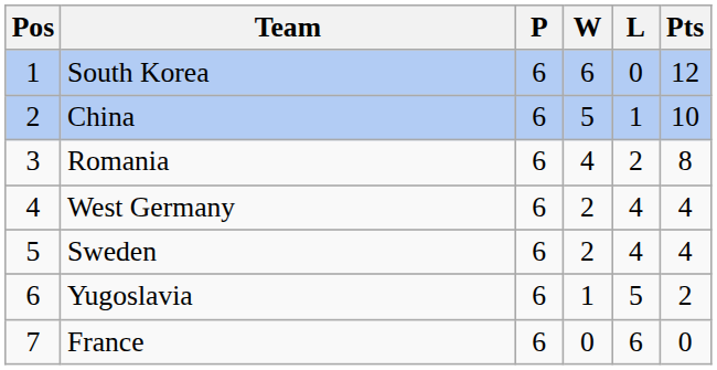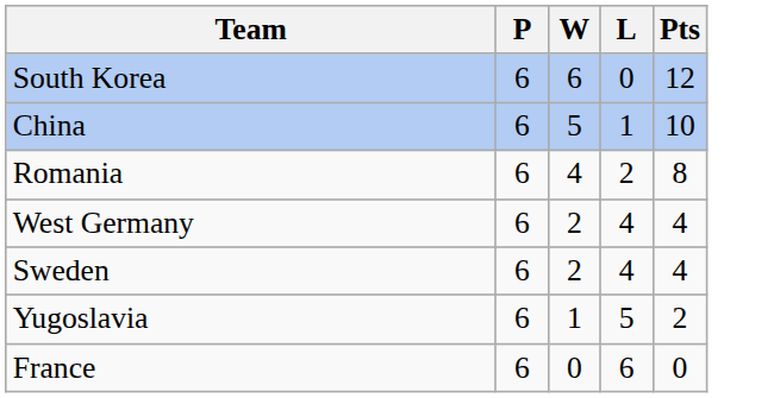 <table class="wikitable" style="font-size: 100%">
 <tr>
-<th width=15>Pos</th>
 <th width=250>Team</th>
 <th width=20>P</th>
 <th width=20>W</th>
 <th width=20>L</th>
 <th width=20>Pts</th>
 </tr>
 <tr align=center style="background: #b2ccf4;">
-<td>1</td>
 <td align="left"> South Korea</td>
 <td>6</td>
 <td>6</td>
 <td>0</td>
 <td>12</td>
 </tr>
 <tr align=center style="background: #b2ccf4;">
-<td>2</td>
 <td align="left"> China</td>
 <td>6</td>
 <td>5</td>
 <td>1</td>
 <td>10</td>
 </tr>
 <tr align=center>
-<td>3</td>
 <td align="left"> Romania</td>
 <td>6</td>
 <td>4</td>
 <td>2</td>
 <td>8</td>
 </tr>
 <tr align=center>
-<td>4</td>
 <td align="left"> West Germany</td>
 <td>6</td>
 <td>2</td>
 <td>4</td>
 <td>4</td>
 </tr>
 <tr align=center>
-<td>5</td>
 <td align="left"> Sweden</td>
 <td>6</td>
 <td>2</td>
 <td>4</td>
 <td>4</td>
 </tr>
 <tr align=center>
-<td>6</td>
 <td align="left"> Yugoslavia</td>
 <td>6</td>
 <td>1</td>
 <td>5</td>
 <td>2</td>
 </tr>
 <tr align=center>
-<td>7</td>
 <td align="left"> France</td>
 <td>6</td>
 <td>0</td>
 <td>6</td>
 <td>0</td>
 </tr>
 </table>
